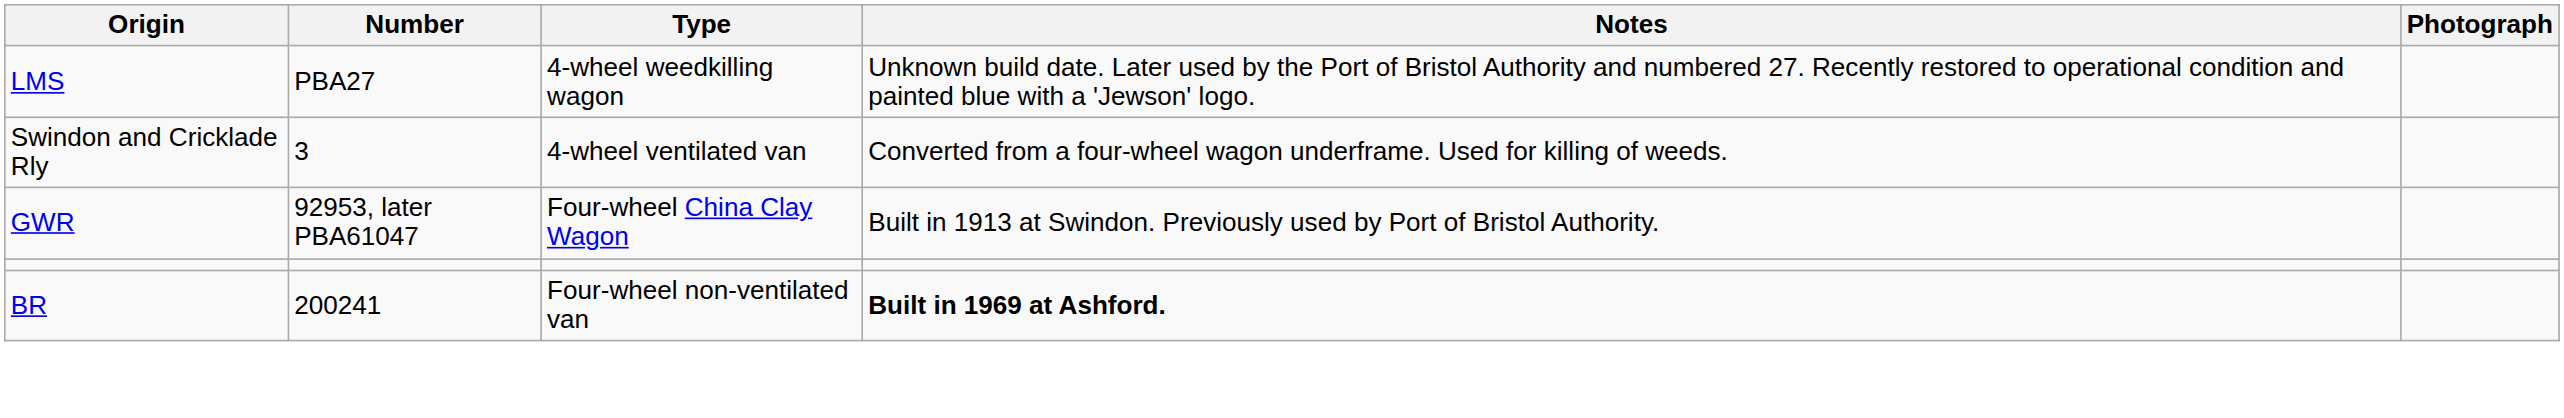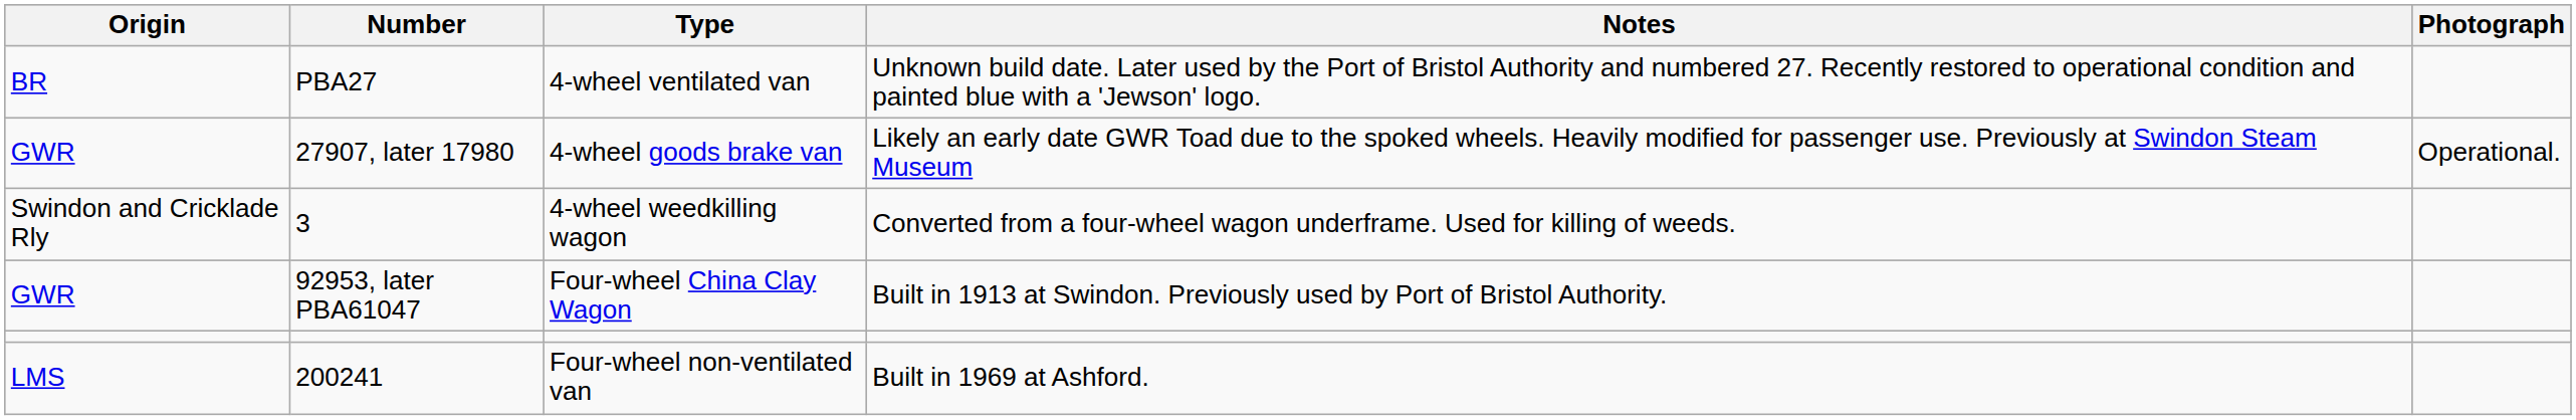 <table class="wikitable">
 <tr>
 <th>Origin</th>
 <th>Number</th>
 <th>Type</th>
 <th>Notes</th>
 <th>Photograph</th>
 </tr>
 <tr>
-<td><a href='#'>LMS</a></td>
+<td><a href='#'>BR</a></td>
 <td>PBA27</td>
-<td>4-wheel weedkilling wagon</td>
+<td>4-wheel ventilated van</td>
 <td>Unknown build date. Later used by the Port of Bristol Authority and numbered 27. Recently restored to operational condition and painted blue with a 'Jewson' logo.</td>
 <td></td>
 </tr>
 <tr>
+<td><a href='#'>GWR</a></td>
+<td>27907, later 17980</td>
+<td>4-wheel <a href='#'>goods brake van</a></td>
+<td>Likely an early date GWR Toad due to the spoked wheels. Heavily modified for passenger use. Previously at <a href='#'>Swindon Steam Museum</a></td>
+<td> Operational.</td>
+</tr>
+<tr>
 <td>Swindon and Cricklade Rly</td>
 <td>3</td>
-<td>4-wheel ventilated van</td>
+<td>4-wheel weedkilling wagon</td>
 <td>Converted from a four-wheel wagon underframe. Used for killing of weeds.</td>
 <td></td>
 </tr>
 <tr>
 <td><a href='#'>GWR</a></td>
 <td>92953, later PBA61047</td>
 <td>Four-wheel <a href='#'>China Clay Wagon</a></td>
 <td>Built in 1913 at Swindon. Previously used by Port of Bristol Authority.</td>
 <td></td>
 </tr>
 <tr>
 <td></td>
 <td></td>
 <td></td>
 <td></td>
 <td></td>
 </tr>
 <tr>
-<td><a href='#'>BR</a></td>
+<td><a href='#'>LMS</a></td>
 <td>200241</td>
 <td>Four-wheel non-ventilated van</td>
-<td><strong>Built in 1969 at Ashford.</strong></td>
+<td>Built in 1969 at Ashford.</td>
 <td></td>
 </tr>
 </table>
